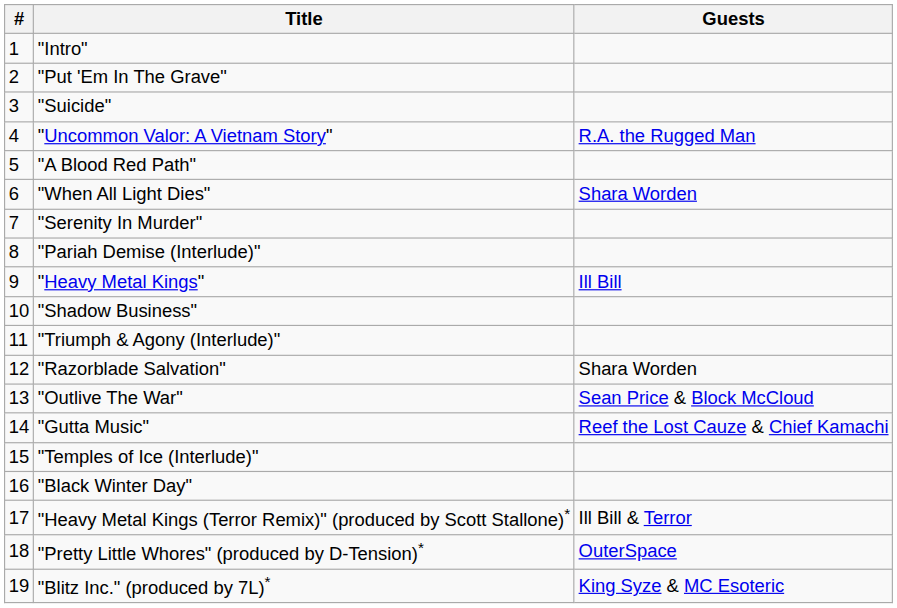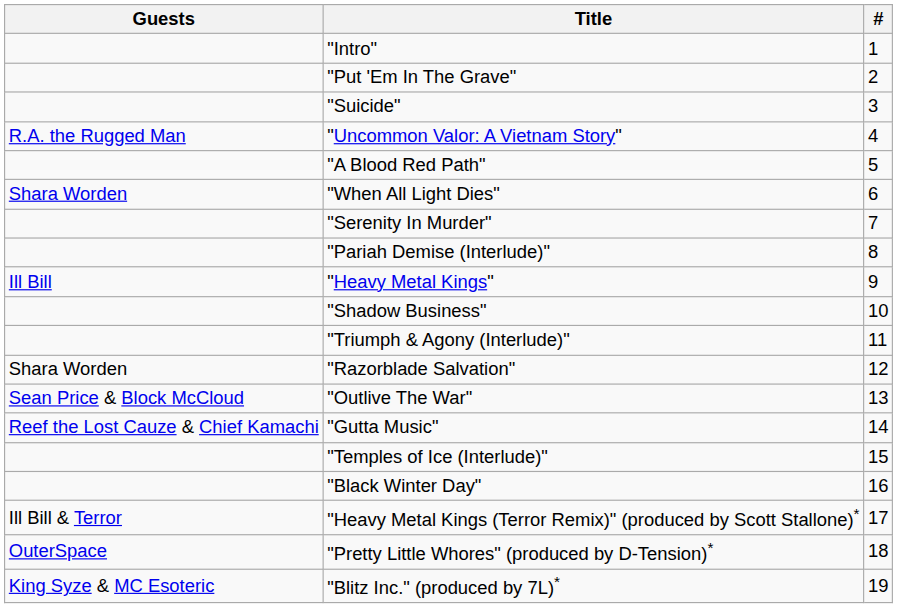 <table class="wikitable">
 <tr>
+<th>Guests</th>
+<th>Title</th>
 <th>#</th>
-<th>Title</th>
-<th>Guests</th>
 </tr>
 <tr>
+<td></td>
+<td>"Intro"</td>
 <td>1</td>
-<td>"Intro"</td>
-<td></td>
 </tr>
 <tr>
+<td></td>
+<td>"Put 'Em In The Grave"</td>
 <td>2</td>
-<td>"Put 'Em In The Grave"</td>
-<td></td>
 </tr>
 <tr>
+<td></td>
+<td>"Suicide"</td>
 <td>3</td>
-<td>"Suicide"</td>
-<td></td>
 </tr>
 <tr>
+<td><a href='#'>R.A. the Rugged Man</a></td>
+<td>"<a href='#'>Uncommon Valor: A Vietnam Story</a>"</td>
 <td>4</td>
-<td>"<a href='#'>Uncommon Valor: A Vietnam Story</a>"</td>
-<td><a href='#'>R.A. the Rugged Man</a></td>
 </tr>
 <tr>
+<td></td>
+<td>"A Blood Red Path"</td>
 <td>5</td>
-<td>"A Blood Red Path"</td>
-<td></td>
 </tr>
 <tr>
+<td><a href='#'>Shara Worden</a></td>
+<td>"When All Light Dies"</td>
 <td>6</td>
-<td>"When All Light Dies"</td>
-<td><a href='#'>Shara Worden</a></td>
 </tr>
 <tr>
+<td></td>
+<td>"Serenity In Murder"</td>
 <td>7</td>
-<td>"Serenity In Murder"</td>
-<td></td>
 </tr>
 <tr>
+<td></td>
+<td>"Pariah Demise (Interlude)"</td>
 <td>8</td>
-<td>"Pariah Demise (Interlude)"</td>
-<td></td>
 </tr>
 <tr>
+<td><a href='#'>Ill Bill</a></td>
+<td>"<a href='#'>Heavy Metal Kings</a>"</td>
 <td>9</td>
-<td>"<a href='#'>Heavy Metal Kings</a>"</td>
-<td><a href='#'>Ill Bill</a></td>
 </tr>
 <tr>
+<td></td>
+<td>"Shadow Business"</td>
 <td>10</td>
-<td>"Shadow Business"</td>
-<td></td>
 </tr>
 <tr>
+<td></td>
+<td>"Triumph & Agony (Interlude)"</td>
 <td>11</td>
-<td>"Triumph & Agony (Interlude)"</td>
-<td></td>
 </tr>
 <tr>
+<td>Shara Worden</td>
+<td>"Razorblade Salvation"</td>
 <td>12</td>
-<td>"Razorblade Salvation"</td>
-<td>Shara Worden</td>
 </tr>
 <tr>
+<td><a href='#'>Sean Price</a> & <a href='#'>Block McCloud</a></td>
+<td>"Outlive The War"</td>
 <td>13</td>
-<td>"Outlive The War"</td>
-<td><a href='#'>Sean Price</a> & <a href='#'>Block McCloud</a></td>
 </tr>
 <tr>
+<td><a href='#'>Reef the Lost Cauze</a> & <a href='#'>Chief Kamachi</a></td>
+<td>"Gutta Music"</td>
 <td>14</td>
-<td>"Gutta Music"</td>
-<td><a href='#'>Reef the Lost Cauze</a> & <a href='#'>Chief Kamachi</a></td>
 </tr>
 <tr>
+<td></td>
+<td>"Temples of Ice (Interlude)"</td>
 <td>15</td>
-<td>"Temples of Ice (Interlude)"</td>
-<td></td>
 </tr>
 <tr>
+<td></td>
+<td>"Black Winter Day"</td>
 <td>16</td>
-<td>"Black Winter Day"</td>
-<td></td>
 </tr>
 <tr>
+<td>Ill Bill & <a href='#'>Terror</a></td>
+<td>"Heavy Metal Kings (Terror Remix)" (produced by Scott Stallone)<sup>*</sup></td>
 <td>17</td>
-<td>"Heavy Metal Kings (Terror Remix)" (produced by Scott Stallone)<sup>*</sup></td>
-<td>Ill Bill & <a href='#'>Terror</a></td>
 </tr>
 <tr>
+<td><a href='#'>OuterSpace</a></td>
+<td>"Pretty Little Whores" (produced by D-Tension)<sup>*</sup></td>
 <td>18</td>
-<td>"Pretty Little Whores" (produced by D-Tension)<sup>*</sup></td>
-<td><a href='#'>OuterSpace</a></td>
 </tr>
 <tr>
+<td><a href='#'>King Syze</a> & <a href='#'>MC Esoteric</a></td>
+<td>"Blitz Inc." (produced by 7L)<sup>*</sup></td>
 <td>19</td>
-<td>"Blitz Inc." (produced by 7L)<sup>*</sup></td>
-<td><a href='#'>King Syze</a> & <a href='#'>MC Esoteric</a></td>
 </tr>
 </table>
